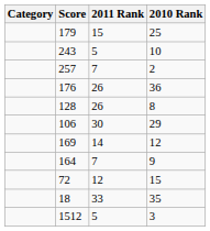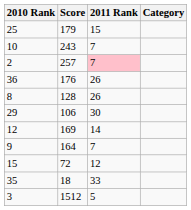 <table class="wikitable">
 <tr>
-<th>Category</th>
+<th>2010 Rank</th>
 <th>Score</th>
 <th>2011 Rank</th>
-<th>2010 Rank</th>
+<th>Category</th>
 </tr>
 <tr>
-<td></td>
+<td>25</td>
 <td>179</td>
 <td>15</td>
-<td>25</td>
+<td></td>
 </tr>
 <tr>
+<td>10</td>
+<td>243</td>
+<td>7</td>
 <td></td>
-<td>243</td>
-<td>5</td>
-<td>10</td>
 </tr>
 <tr>
+<td>2</td>
+<td>257</td>
+<td style="background: pink;">7</td>
 <td></td>
-<td>257</td>
-<td>7</td>
-<td>2</td>
 </tr>
 <tr>
-<td></td>
+<td>36</td>
 <td>176</td>
 <td>26</td>
-<td>36</td>
+<td></td>
 </tr>
 <tr>
-<td></td>
+<td>8</td>
 <td>128</td>
 <td>26</td>
-<td>8</td>
+<td></td>
 </tr>
 <tr>
-<td></td>
+<td>29</td>
 <td>106</td>
 <td>30</td>
-<td>29</td>
+<td></td>
 </tr>
 <tr>
-<td></td>
+<td>12</td>
 <td>169</td>
 <td>14</td>
-<td>12</td>
+<td></td>
 </tr>
 <tr>
-<td></td>
+<td>9</td>
 <td>164</td>
 <td>7</td>
-<td>9</td>
+<td></td>
 </tr>
 <tr>
-<td></td>
+<td>15</td>
 <td>72</td>
 <td>12</td>
-<td>15</td>
+<td></td>
 </tr>
 <tr>
-<td></td>
+<td>35</td>
 <td>18</td>
 <td>33</td>
-<td>35</td>
+<td></td>
 </tr>
 <tr>
-<td></td>
+<td>3</td>
 <td>1512</td>
 <td>5</td>
-<td>3</td>
+<td></td>
 </tr>
 </table>
